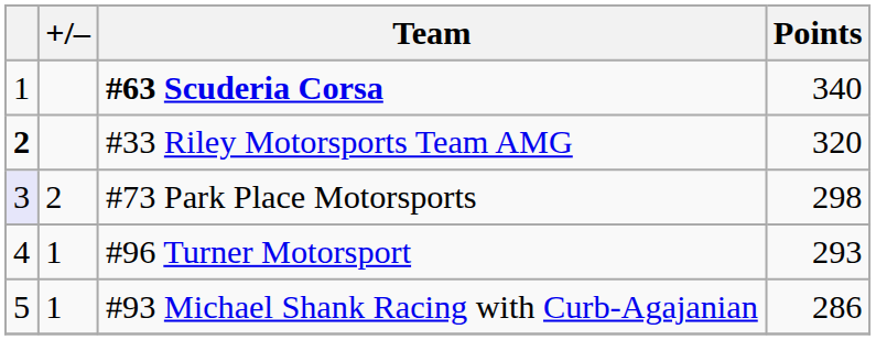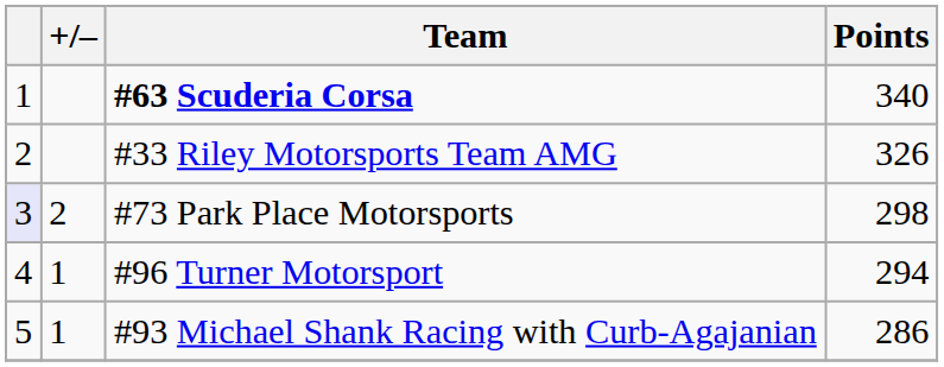 <table class="wikitable" style="font-size: 95%;">
 <tr>
 <th scope="col"></th>
 <th scope="col">+/–</th>
 <th scope="col">Team</th>
 <th scope="col">Points</th>
 </tr>
 <tr>
 <td align=center>1</td>
 <td align="left"></td>
 <td><strong>  #63 <a href='#'>Scuderia Corsa</a></strong></td>
 <td align=right>340</td>
 </tr>
 <tr>
-<td align=center><strong>2</strong></td>
+<td align=center>2</td>
 <td align="left"></td>
 <td> #33 <a href='#'>Riley Motorsports Team AMG</a></td>
-<td align=right>320</td>
+<td align=right>326</td>
 </tr>
 <tr>
 <td align=center style="background: lavender;">3</td>
 <td align="left"> 2</td>
 <td> #73 Park Place Motorsports</td>
 <td align=right>298</td>
 </tr>
 <tr>
 <td align=center>4</td>
 <td align="left"> 1</td>
 <td> #96 <a href='#'>Turner Motorsport</a></td>
-<td align=right>293</td>
+<td align=right>294</td>
 </tr>
 <tr>
 <td align=center>5</td>
 <td align="left"> 1</td>
 <td>  #93 <a href='#'>Michael Shank Racing</a> with <a href='#'>Curb-Agajanian</a></td>
 <td align=right>286</td>
 </tr>
 <tr>
 </tr>
 </table>
